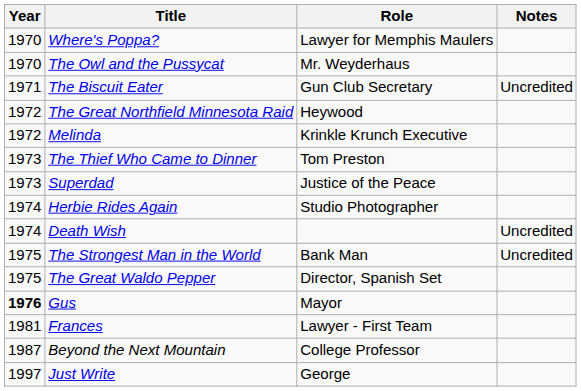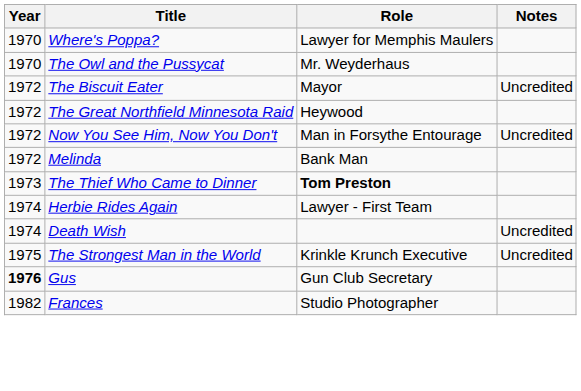 <table class="wikitable">
 <tr>
 <th>Year</th>
 <th>Title</th>
 <th>Role</th>
 <th>Notes</th>
 </tr>
 <tr>
 <td>1970</td>
 <td><em><a href='#'>Where's Poppa?</a></em></td>
 <td>Lawyer for Memphis Maulers</td>
 <td></td>
 </tr>
 <tr>
 <td>1970</td>
 <td><em><a href='#'>The Owl and the Pussycat</a></em></td>
 <td>Mr. Weyderhaus</td>
 <td></td>
 </tr>
 <tr>
-<td>1971</td>
+<td>1972</td>
 <td><em><a href='#'>The Biscuit Eater</a></em></td>
-<td>Gun Club Secretary</td>
+<td>Mayor</td>
 <td>Uncredited</td>
 </tr>
 <tr>
 <td>1972</td>
 <td><em><a href='#'>The Great Northfield Minnesota Raid</a></em></td>
 <td>Heywood</td>
 <td></td>
 </tr>
 <tr>
 <td>1972</td>
+<td><em><a href='#'>Now You See Him, Now You Don't</a></em></td>
+<td>Man in Forsythe Entourage</td>
+<td>Uncredited</td>
+</tr>
+<tr>
+<td>1972</td>
 <td><em><a href='#'>Melinda</a></em></td>
-<td>Krinkle Krunch Executive</td>
+<td>Bank Man</td>
 <td></td>
 </tr>
 <tr>
 <td>1973</td>
 <td><em><a href='#'>The Thief Who Came to Dinner</a></em></td>
-<td>Tom Preston</td>
-<td></td>
-</tr>
-<tr>
-<td>1973</td>
-<td><em><a href='#'>Superdad</a></em></td>
-<td>Justice of the Peace</td>
+<td><strong>Tom Preston</strong></td>
 <td></td>
 </tr>
 <tr>
 <td>1974</td>
 <td><em><a href='#'>Herbie Rides Again</a></em></td>
-<td>Studio Photographer</td>
+<td>Lawyer - First Team</td>
 <td></td>
 </tr>
 <tr>
 <td>1974</td>
 <td><em><a href='#'>Death Wish</a></em></td>
 <td></td>
 <td>Uncredited</td>
 </tr>
 <tr>
 <td>1975</td>
 <td><em><a href='#'>The Strongest Man in the World</a></em></td>
-<td>Bank Man</td>
+<td>Krinkle Krunch Executive</td>
 <td>Uncredited</td>
-</tr>
-<tr>
-<td>1975</td>
-<td><em><a href='#'>The Great Waldo Pepper</a></em></td>
-<td>Director, Spanish Set</td>
-<td></td>
 </tr>
 <tr>
 <td><strong>1976</strong></td>
 <td><em><a href='#'>Gus</a></em></td>
-<td>Mayor</td>
+<td>Gun Club Secretary</td>
 <td></td>
 </tr>
 <tr>
-<td>1981</td>
+<td>1982</td>
 <td><em><a href='#'>Frances</a></em></td>
-<td>Lawyer - First Team</td>
-<td></td>
-</tr>
-<tr>
-<td>1987</td>
-<td><em>Beyond the Next Mountain</em></td>
-<td>College Professor</td>
-<td></td>
-</tr>
-<tr>
-<td>1997</td>
-<td><em><a href='#'>Just Write</a></em></td>
-<td>George</td>
+<td>Studio Photographer</td>
 <td></td>
 </tr>
 </table>
